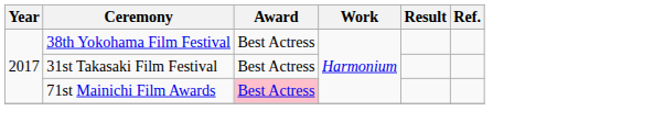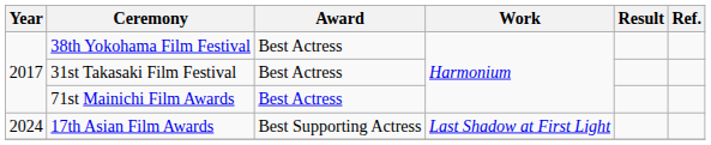 <table class="wikitable">
 <tr>
 <th>Year</th>
 <th>Ceremony</th>
 <th>Award</th>
 <th>Work</th>
 <th>Result</th>
 <th>Ref.</th>
 </tr>
 <tr>
 <td rowspan="3">2017</td>
 <td><a href='#'>38th Yokohama Film Festival</a></td>
 <td>Best Actress</td>
 <td rowspan="3"><em><a href='#'>Harmonium</a></em></td>
 <td></td>
 <td></td>
 </tr>
 <tr>
 <td>31st Takasaki Film Festival</td>
 <td>Best Actress</td>
 <td></td>
 <td></td>
 </tr>
 <tr>
 <td>71st <a href='#'>Mainichi Film Awards</a></td>
-<td style="background: pink;"><a href='#'>Best Actress</a></td>
+<td><a href='#'>Best Actress</a></td>
+<td></td>
+<td></td>
+</tr>
+<tr>
+<td>2024</td>
+<td><a href='#'>17th Asian Film Awards</a></td>
+<td>Best Supporting Actress</td>
+<td><em><a href='#'>Last Shadow at First Light</a></em></td>
 <td></td>
 <td></td>
 </tr>
 <tr>
 </tr>
 </table>
